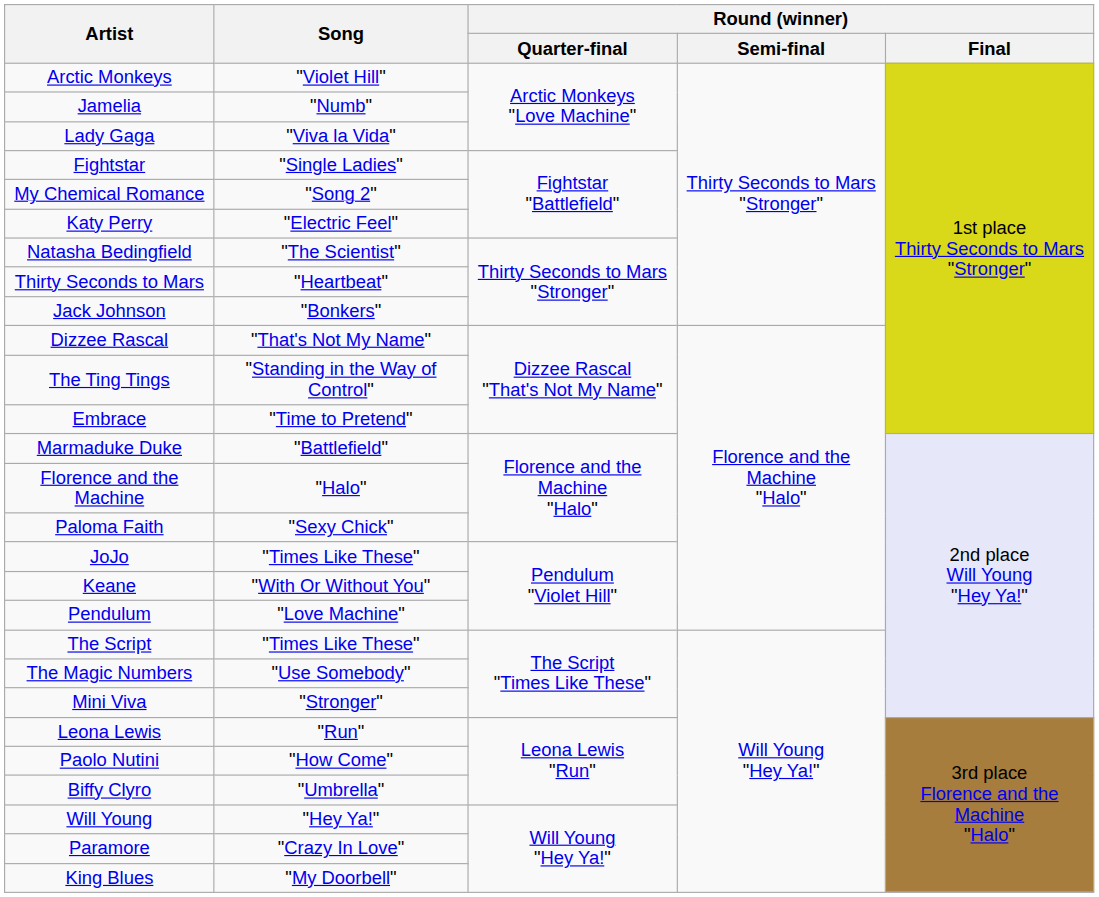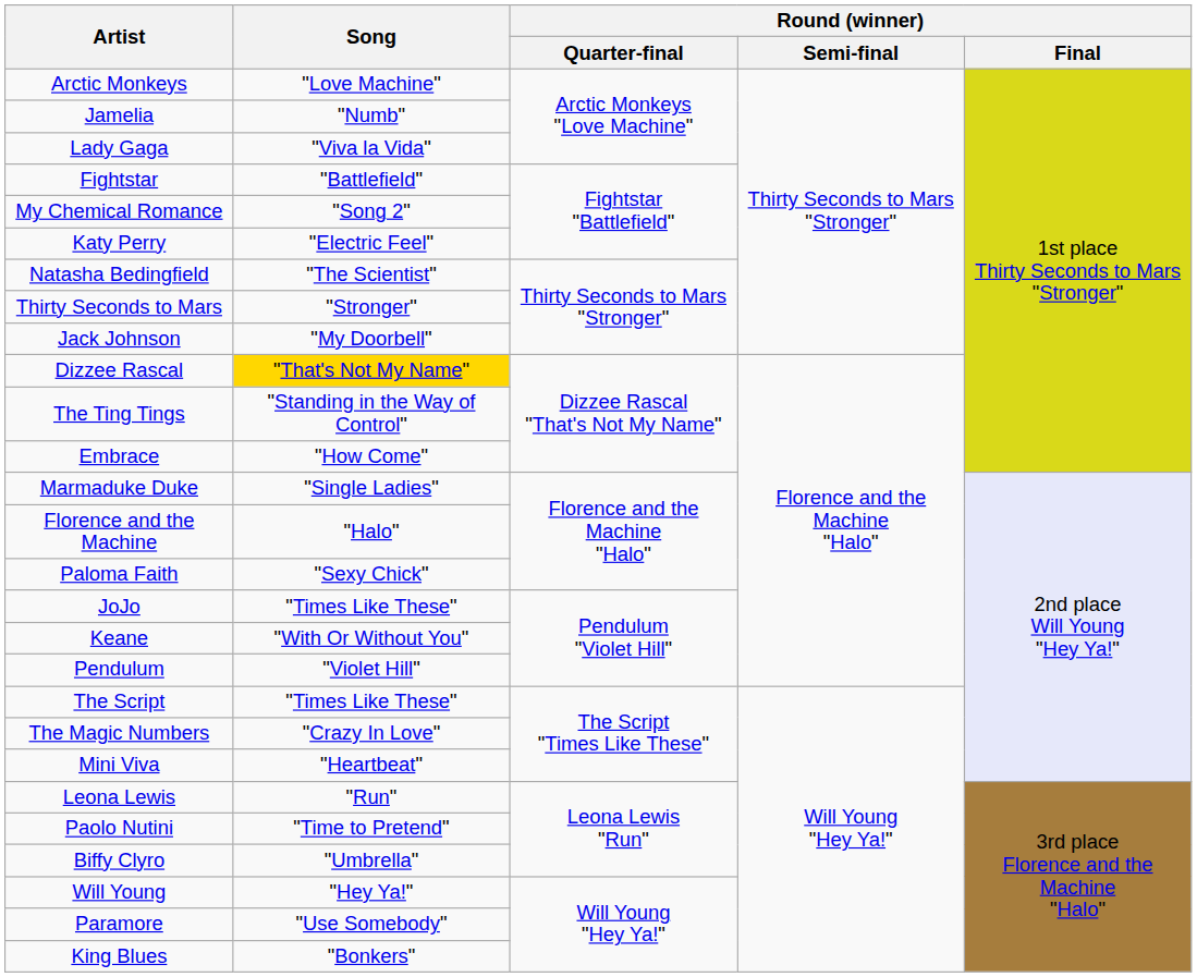 <table class="wikitable"  style="text-align:center; width:75%;">
 <tr>
 <th rowspan="2">Artist</th>
 <th rowspan="2">Song</th>
 <th colspan="3">Round (winner)</th>
 </tr>
 <tr>
 <th>Quarter-final</th>
 <th>Semi-final</th>
 <th>Final</th>
 </tr>
 <tr>
 <td><a href='#'>Arctic Monkeys</a></td>
-<td>"<a href='#'>Violet Hill</a>"</td>
+<td>"<a href='#'>Love Machine</a>"</td>
 <td rowspan="3"><a href='#'>Arctic Monkeys</a><br>"<a href='#'>Love Machine</a>"</td>
 <td rowspan="9"><a href='#'>Thirty Seconds to Mars</a><br>"<a href='#'>Stronger</a>"</td>
 <td rowspan="12" style="background:#d9d919;">1st place<br><a href='#'>Thirty Seconds to Mars</a><br>"<a href='#'>Stronger</a>"</td>
 </tr>
 <tr>
 <td><a href='#'>Jamelia</a></td>
 <td>"<a href='#'>Numb</a>"</td>
 </tr>
 <tr>
 <td><a href='#'>Lady Gaga</a></td>
 <td>"<a href='#'>Viva la Vida</a>"</td>
 </tr>
 <tr>
 <td><a href='#'>Fightstar</a></td>
-<td>"<a href='#'>Single Ladies</a>"</td>
+<td>"<a href='#'>Battlefield</a>"</td>
 <td rowspan="3"><a href='#'>Fightstar</a><br>"<a href='#'>Battlefield</a>"</td>
 </tr>
 <tr>
 <td><a href='#'>My Chemical Romance</a></td>
 <td>"<a href='#'>Song 2</a>"</td>
 </tr>
 <tr>
 <td><a href='#'>Katy Perry</a></td>
 <td>"<a href='#'>Electric Feel</a>"</td>
 </tr>
 <tr>
 <td><a href='#'>Natasha Bedingfield</a></td>
 <td>"<a href='#'>The Scientist</a>"</td>
 <td rowspan="3"><a href='#'>Thirty Seconds to Mars</a><br>"<a href='#'>Stronger</a>"</td>
 </tr>
 <tr>
 <td><a href='#'>Thirty Seconds to Mars</a></td>
-<td>"<a href='#'>Heartbeat</a>"</td>
+<td>"<a href='#'>Stronger</a>"</td>
 </tr>
 <tr>
 <td><a href='#'>Jack Johnson</a></td>
-<td>"<a href='#'>Bonkers</a>"</td>
+<td>"<a href='#'>My Doorbell</a>"</td>
 </tr>
 <tr>
 <td><a href='#'>Dizzee Rascal</a></td>
-<td>"<a href='#'>That's Not My Name</a>"</td>
+<td style="background: gold;">"<a href='#'>That's Not My Name</a>"</td>
 <td rowspan="3"><a href='#'>Dizzee Rascal</a><br>"<a href='#'>That's Not My Name</a>"</td>
 <td rowspan="9"><a href='#'>Florence and the Machine</a><br>"<a href='#'>Halo</a>"</td>
 </tr>
 <tr>
 <td><a href='#'>The Ting Tings</a></td>
 <td>"<a href='#'>Standing in the Way of Control</a>"</td>
 </tr>
 <tr>
 <td><a href='#'>Embrace</a></td>
-<td>"<a href='#'>Time to Pretend</a>"</td>
+<td>"<a href='#'>How Come</a>"</td>
 </tr>
 <tr>
 <td><a href='#'>Marmaduke Duke</a></td>
-<td>"<a href='#'>Battlefield</a>"</td>
+<td>"<a href='#'>Single Ladies</a>"</td>
 <td rowspan="3"><a href='#'>Florence and the Machine</a><br>"<a href='#'>Halo</a>"</td>
 <td rowspan="9" style="background:#e6e8fa;">2nd place<br><a href='#'>Will Young</a><br>"<a href='#'>Hey Ya!</a>"</td>
 </tr>
 <tr>
 <td><a href='#'>Florence and the Machine</a></td>
 <td>"<a href='#'>Halo</a>"</td>
 </tr>
 <tr>
 <td><a href='#'>Paloma Faith</a></td>
 <td>"<a href='#'>Sexy Chick</a>"</td>
 </tr>
 <tr>
 <td><a href='#'>JoJo</a></td>
 <td>"<a href='#'>Times Like These</a>"</td>
 <td rowspan="3"><a href='#'>Pendulum</a><br>"<a href='#'>Violet Hill</a>"</td>
 </tr>
 <tr>
 <td><a href='#'>Keane</a></td>
 <td>"<a href='#'>With Or Without You</a>"</td>
 </tr>
 <tr>
 <td><a href='#'>Pendulum</a></td>
-<td>"<a href='#'>Love Machine</a>"</td>
+<td>"<a href='#'>Violet Hill</a>"</td>
 </tr>
 <tr>
 <td><a href='#'>The Script</a></td>
 <td>"<a href='#'>Times Like These</a>"</td>
 <td rowspan="3"><a href='#'>The Script</a><br>"<a href='#'>Times Like These</a>"</td>
 <td rowspan="9"><a href='#'>Will Young</a><br>"<a href='#'>Hey Ya!</a>"</td>
 </tr>
 <tr>
 <td><a href='#'>The Magic Numbers</a></td>
-<td>"<a href='#'>Use Somebody</a>"</td>
+<td>"<a href='#'>Crazy In Love</a>"</td>
 </tr>
 <tr>
 <td><a href='#'>Mini Viva</a></td>
-<td>"<a href='#'>Stronger</a>"</td>
+<td>"<a href='#'>Heartbeat</a>"</td>
 </tr>
 <tr>
 <td><a href='#'>Leona Lewis</a></td>
 <td>"<a href='#'>Run</a>"</td>
 <td rowspan="3"><a href='#'>Leona Lewis</a><br>"<a href='#'>Run</a>"</td>
 <td rowspan="6" style="background:#a67d3d;">3rd place<br><a href='#'>Florence and the Machine</a><br>"<a href='#'>Halo</a>"</td>
 </tr>
 <tr>
 <td><a href='#'>Paolo Nutini</a></td>
-<td>"<a href='#'>How Come</a>"</td>
+<td>"<a href='#'>Time to Pretend</a>"</td>
 </tr>
 <tr>
 <td><a href='#'>Biffy Clyro</a></td>
 <td>"<a href='#'>Umbrella</a>"</td>
 </tr>
 <tr>
 <td><a href='#'>Will Young</a></td>
 <td>"<a href='#'>Hey Ya!</a>"</td>
 <td rowspan="3"><a href='#'>Will Young</a><br>"<a href='#'>Hey Ya!</a>"</td>
 </tr>
 <tr>
 <td><a href='#'>Paramore</a></td>
-<td>"<a href='#'>Crazy In Love</a>"</td>
+<td>"<a href='#'>Use Somebody</a>"</td>
 </tr>
 <tr>
 <td><a href='#'>King Blues</a></td>
-<td>"<a href='#'>My Doorbell</a>"</td>
+<td>"<a href='#'>Bonkers</a>"</td>
 </tr>
 </table>
